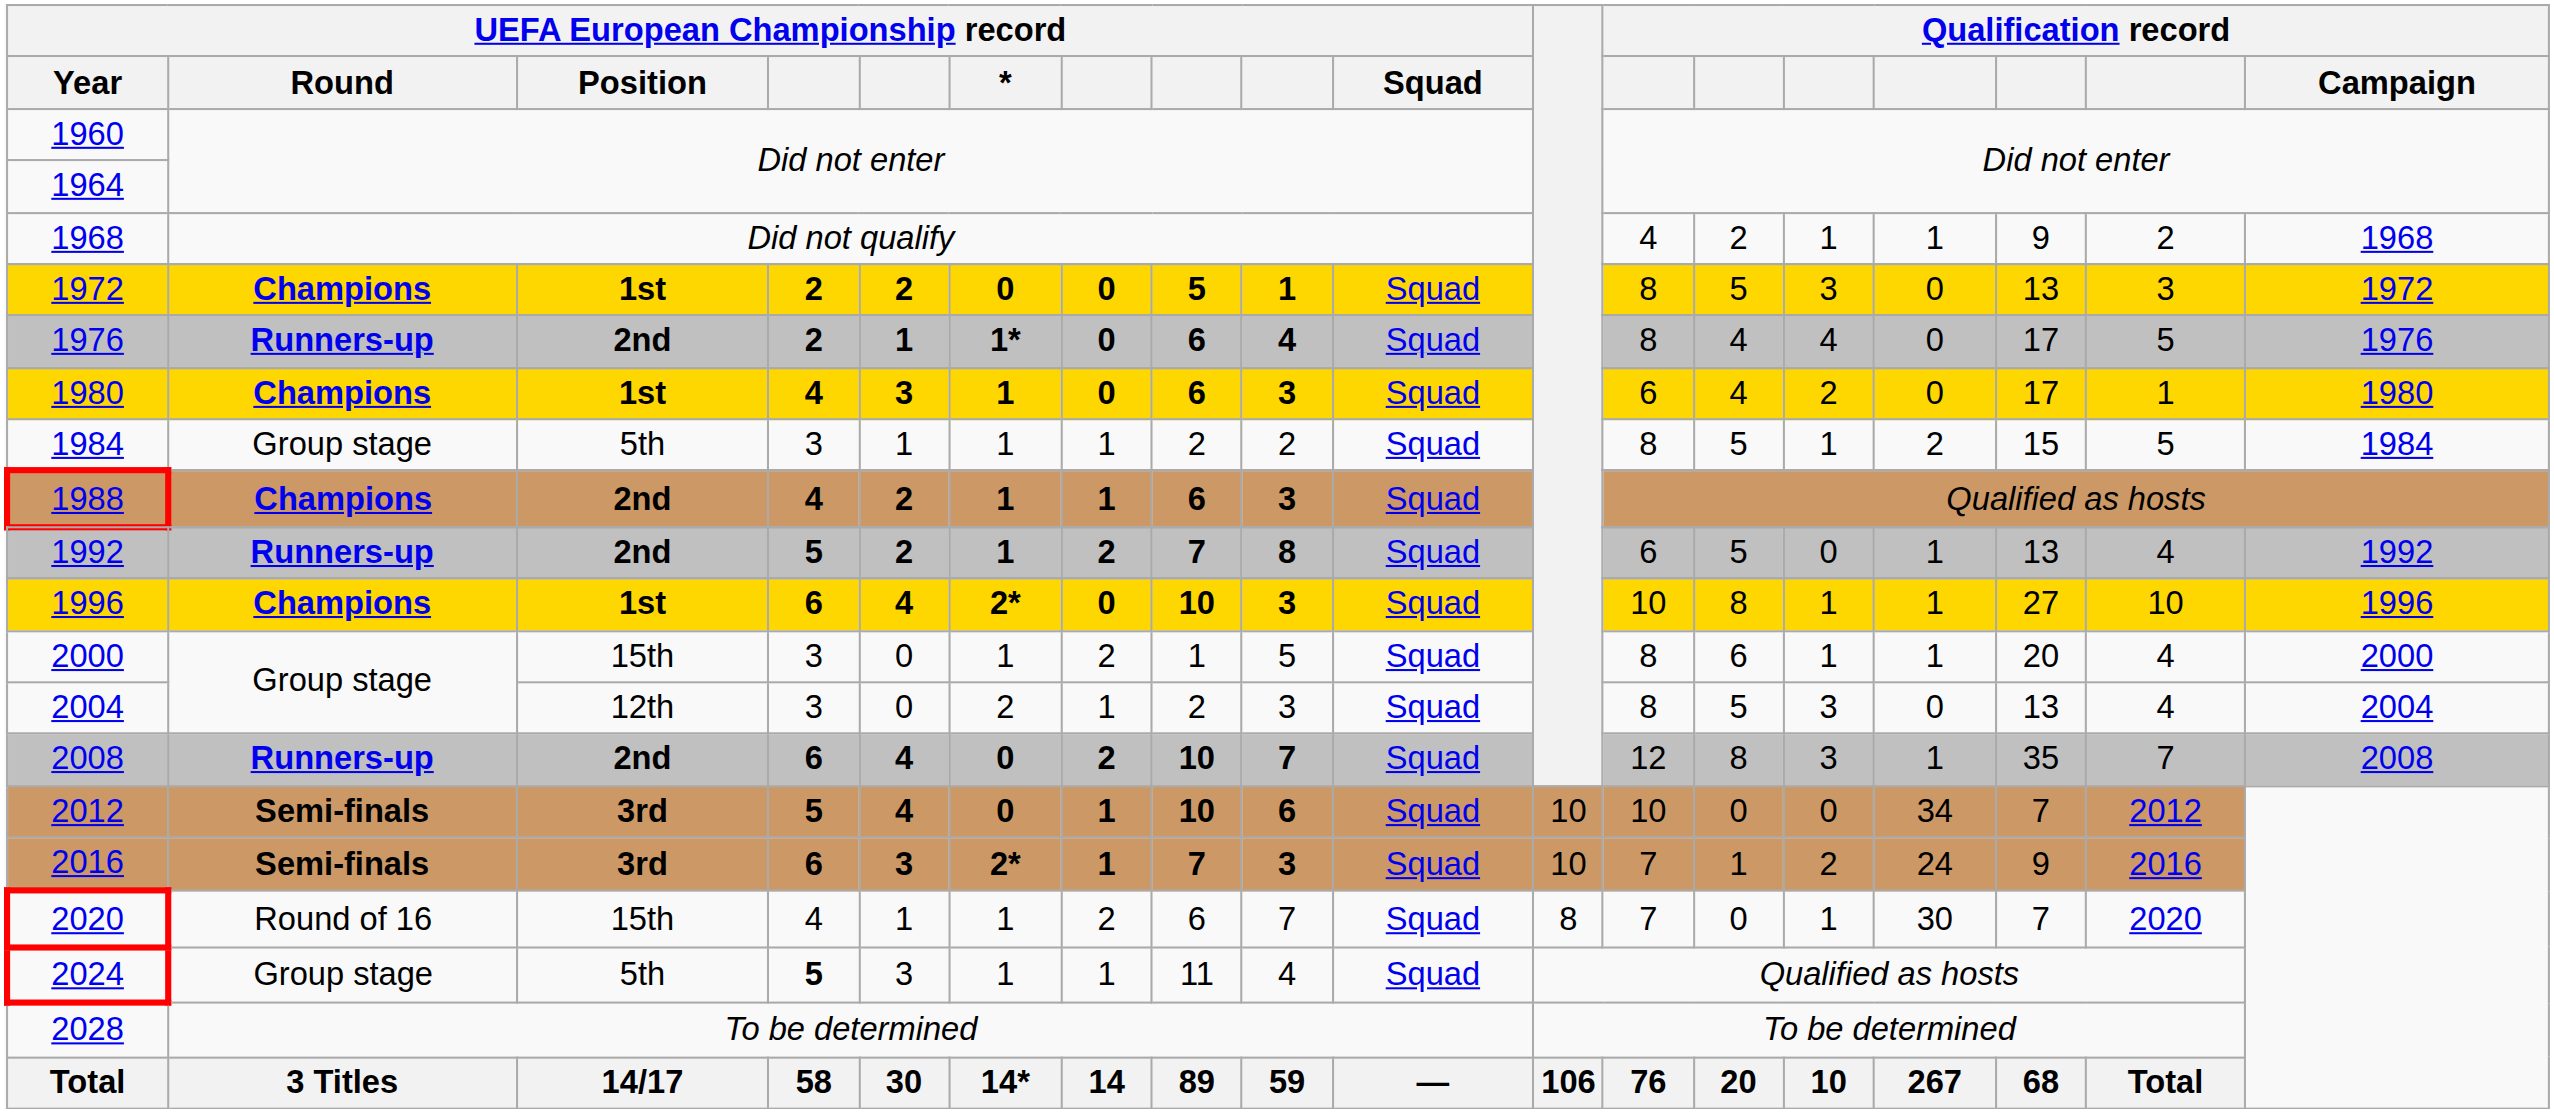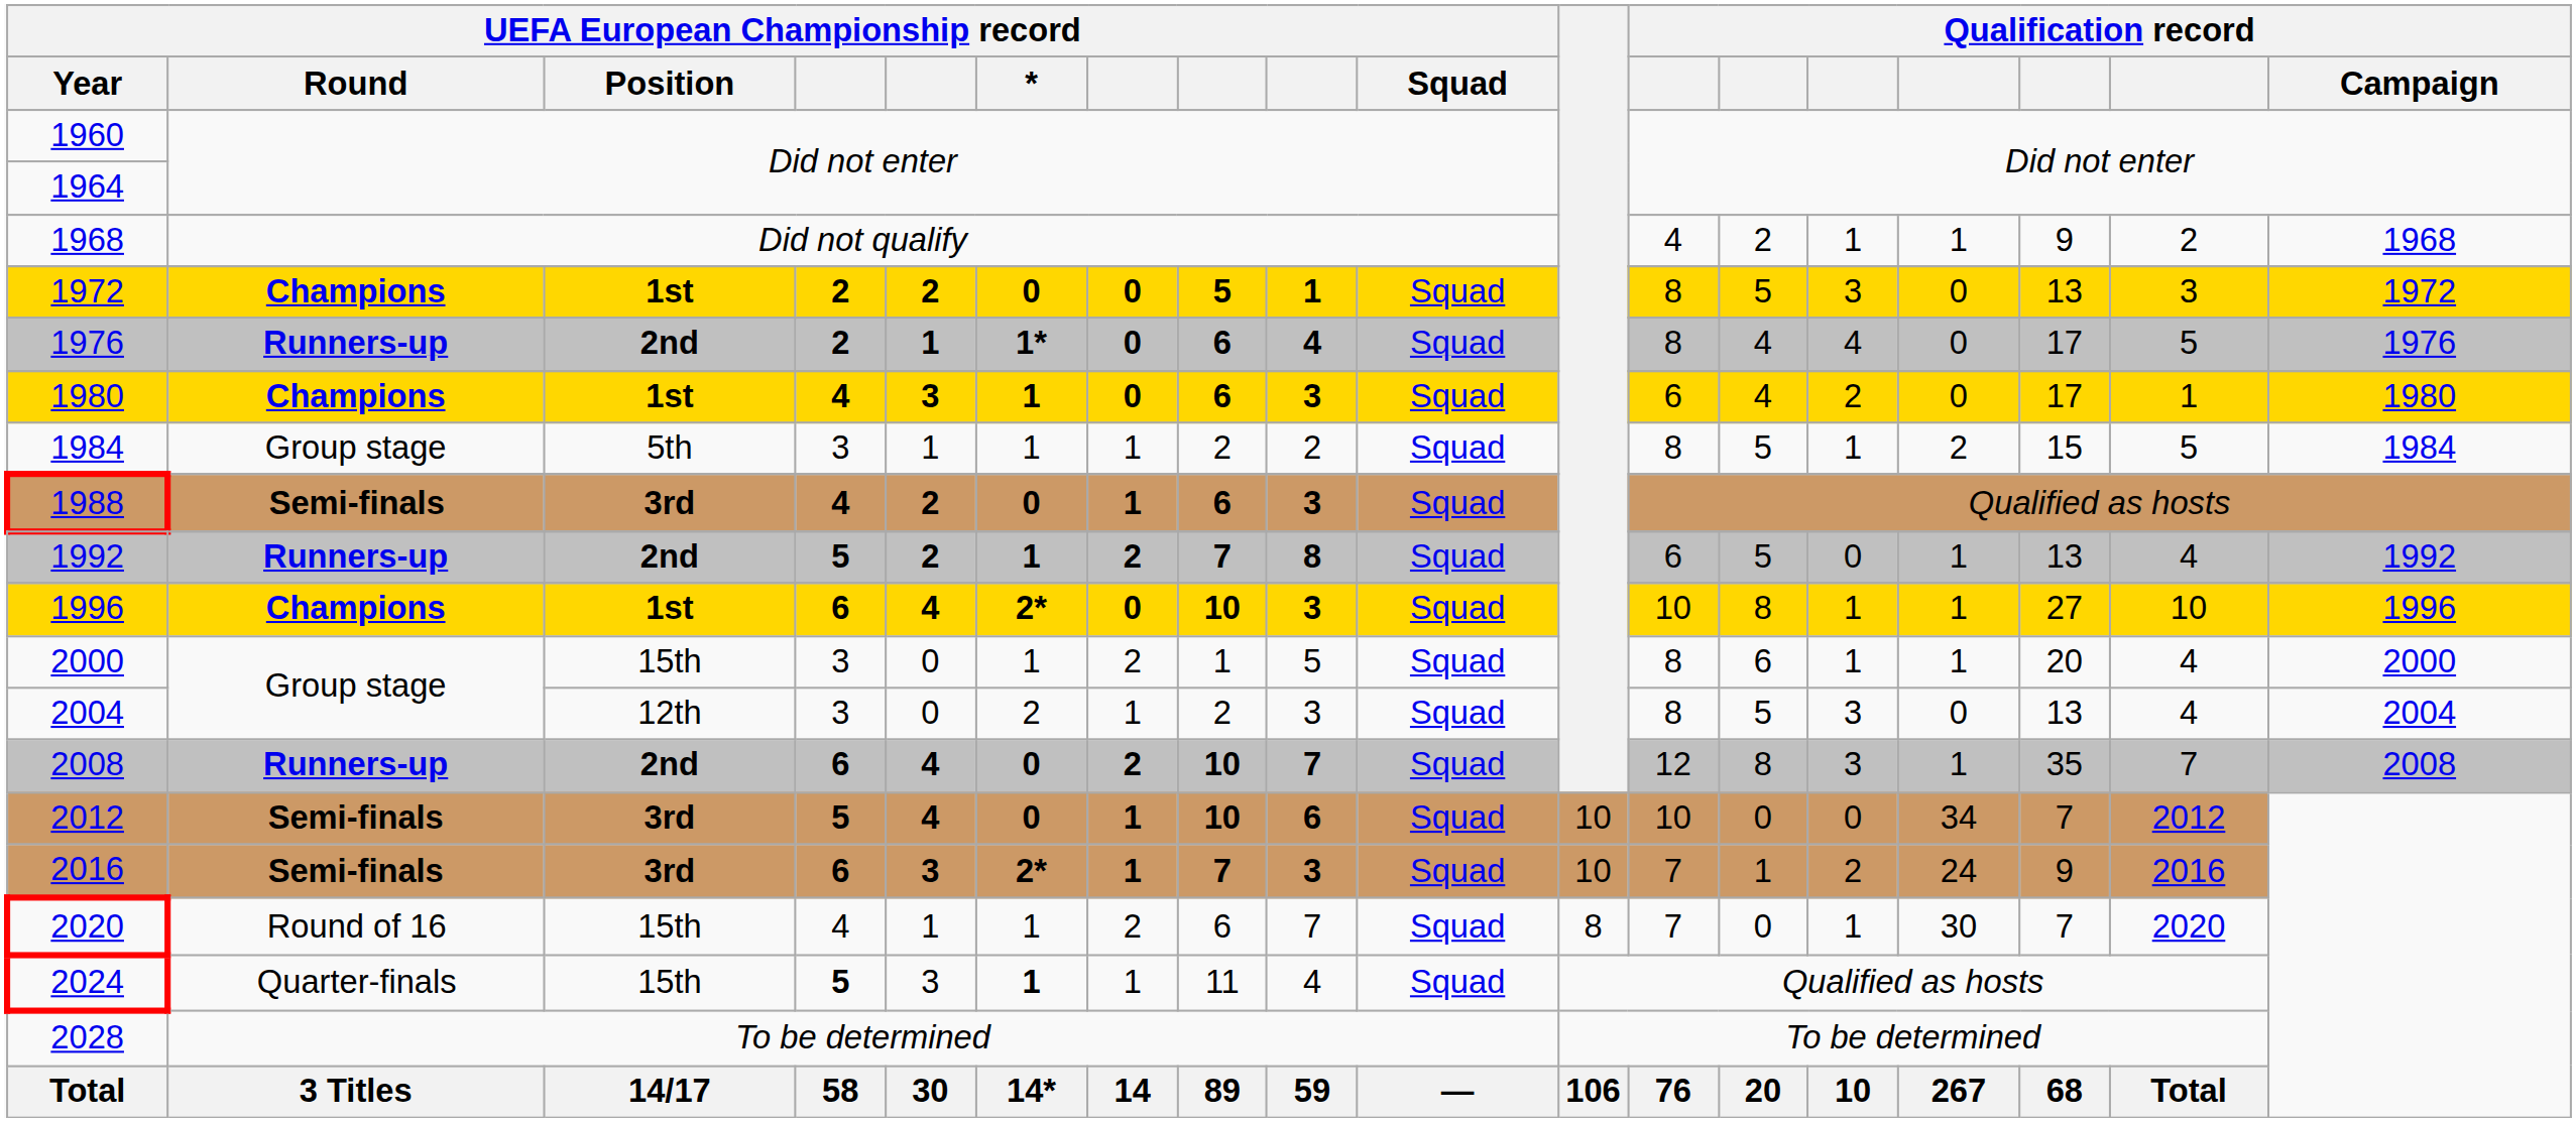 <table class="wikitable" style="text-align: center;">
 <tr>
 <th colspan=10><a href='#'>UEFA European Championship</a> record</th>
 <th width=1% rowspan=21></th>
 <th colspan=7><a href='#'>Qualification</a> record</th>
 </tr>
 <tr>
 <th>Year</th>
 <th>Round</th>
 <th>Position</th>
 <th></th>
 <th></th>
 <th>*</th>
 <th></th>
 <th></th>
 <th></th>
 <th>Squad</th>
 <th></th>
 <th></th>
 <th></th>
 <th></th>
 <th></th>
 <th></th>
 <th>Campaign</th>
 </tr>
 <tr>
 <td> <a href='#'>1960</a></td>
 <td colspan=9 rowspan=2><em>Did not enter</em></td>
 <td colspan=7 rowspan=2><em>Did not enter</em></td>
 </tr>
 <tr>
 <td> <a href='#'>1964</a></td>
 </tr>
 <tr>
 <td> <a href='#'>1968</a></td>
 <td colspan=9><em>Did not qualify</em></td>
 <td>4</td>
 <td>2</td>
 <td>1</td>
 <td>1</td>
 <td>9</td>
 <td>2</td>
 <td><a href='#'>1968</a></td>
 </tr>
 <tr>
 </tr>
 <tr bgcolor=Gold>
 <td> <a href='#'>1972</a></td>
 <td><strong><a href='#'>Champions</a></strong></td>
 <td><strong>1st</strong></td>
 <td><strong>2</strong></td>
 <td><strong>2</strong></td>
 <td><strong>0</strong></td>
 <td><strong>0</strong></td>
 <td><strong>5</strong></td>
 <td><strong>1</strong></td>
 <td><a href='#'>Squad</a></td>
 <td>8</td>
 <td>5</td>
 <td>3</td>
 <td>0</td>
 <td>13</td>
 <td>3</td>
 <td><a href='#'>1972</a></td>
 </tr>
 <tr>
 </tr>
 <tr bgcolor=Silver>
 <td> <a href='#'>1976</a></td>
 <td><strong><a href='#'>Runners-up</a></strong></td>
 <td><strong>2nd</strong></td>
 <td><strong>2</strong></td>
 <td><strong>1</strong></td>
 <td><strong>1*</strong></td>
 <td><strong>0</strong></td>
 <td><strong>6</strong></td>
 <td><strong>4</strong></td>
 <td><a href='#'>Squad</a></td>
 <td>8</td>
 <td>4</td>
 <td>4</td>
 <td>0</td>
 <td>17</td>
 <td>5</td>
 <td><a href='#'>1976</a></td>
 </tr>
 <tr>
 </tr>
 <tr bgcolor=Gold>
 <td> <a href='#'>1980</a></td>
 <td><strong><a href='#'>Champions</a></strong></td>
 <td><strong>1st</strong></td>
 <td><strong>4</strong></td>
 <td><strong>3</strong></td>
 <td><strong>1</strong></td>
 <td><strong>0</strong></td>
 <td><strong>6</strong></td>
 <td><strong>3</strong></td>
 <td><a href='#'>Squad</a></td>
 <td>6</td>
 <td>4</td>
 <td>2</td>
 <td>0</td>
 <td>17</td>
 <td>1</td>
 <td><a href='#'>1980</a></td>
 </tr>
 <tr>
 <td> <a href='#'>1984</a></td>
 <td>Group stage</td>
 <td>5th</td>
 <td>3</td>
 <td>1</td>
 <td>1</td>
 <td>1</td>
 <td>2</td>
 <td>2</td>
 <td><a href='#'>Squad</a></td>
 <td>8</td>
 <td>5</td>
 <td>1</td>
 <td>2</td>
 <td>15</td>
 <td>5</td>
 <td><a href='#'>1984</a></td>
 </tr>
 <tr>
 </tr>
 <tr bgcolor=cc9966>
 <td style="border: 3px solid red"> <a href='#'>1988</a></td>
-<td><strong><a href='#'>Champions</a></strong></td>
-<td><strong>2nd</strong></td>
+<td><strong>Semi-finals</strong></td>
+<td><strong>3rd</strong></td>
 <td><strong>4</strong></td>
 <td><strong>2</strong></td>
-<td><strong>1</strong></td>
+<td><strong>0</strong></td>
 <td><strong>1</strong></td>
 <td><strong>6</strong></td>
 <td><strong>3</strong></td>
 <td><a href='#'>Squad</a></td>
 <td colspan=7><em>Qualified as hosts</em></td>
 </tr>
 <tr>
 </tr>
 <tr bgcolor=Silver>
 <td> <a href='#'>1992</a></td>
 <td><strong><a href='#'>Runners-up</a></strong></td>
 <td><strong>2nd</strong></td>
 <td><strong>5</strong></td>
 <td><strong>2</strong></td>
 <td><strong>1</strong></td>
 <td><strong>2</strong></td>
 <td><strong>7</strong></td>
 <td><strong>8</strong></td>
 <td><a href='#'>Squad</a></td>
 <td>6</td>
 <td>5</td>
 <td>0</td>
 <td>1</td>
 <td>13</td>
 <td>4</td>
 <td><a href='#'>1992</a></td>
 </tr>
 <tr>
 </tr>
 <tr bgcolor=Gold>
 <td> <a href='#'>1996</a></td>
 <td><strong><a href='#'>Champions</a></strong></td>
 <td><strong>1st</strong></td>
 <td><strong>6</strong></td>
 <td><strong>4</strong></td>
 <td><strong>2*</strong></td>
 <td><strong>0</strong></td>
 <td><strong>10</strong></td>
 <td><strong>3</strong></td>
 <td><a href='#'>Squad</a></td>
 <td>10</td>
 <td>8</td>
 <td>1</td>
 <td>1</td>
 <td>27</td>
 <td>10</td>
 <td><a href='#'>1996</a></td>
 </tr>
 <tr>
 <td>  <a href='#'>2000</a></td>
 <td rowspan=2>Group stage</td>
 <td>15th</td>
 <td>3</td>
 <td>0</td>
 <td>1</td>
 <td>2</td>
 <td>1</td>
 <td>5</td>
 <td><a href='#'>Squad</a></td>
 <td>8</td>
 <td>6</td>
 <td>1</td>
 <td>1</td>
 <td>20</td>
 <td>4</td>
 <td><a href='#'>2000</a></td>
 </tr>
 <tr>
 <td> <a href='#'>2004</a></td>
 <td>12th</td>
 <td>3</td>
 <td>0</td>
 <td>2</td>
 <td>1</td>
 <td>2</td>
 <td>3</td>
 <td><a href='#'>Squad</a></td>
 <td>8</td>
 <td>5</td>
 <td>3</td>
 <td>0</td>
 <td>13</td>
 <td>4</td>
 <td><a href='#'>2004</a></td>
 </tr>
 <tr bgcolor=Silver>
 <td>  <a href='#'>2008</a></td>
 <td><strong><a href='#'>Runners-up</a></strong></td>
 <td><strong>2nd</strong></td>
 <td><strong>6</strong></td>
 <td><strong>4</strong></td>
 <td><strong>0</strong></td>
 <td><strong>2</strong></td>
 <td><strong>10</strong></td>
 <td><strong>7</strong></td>
 <td><a href='#'>Squad</a></td>
 <td>12</td>
 <td>8</td>
 <td>3</td>
 <td>1</td>
 <td>35</td>
 <td>7</td>
 <td><a href='#'>2008</a></td>
 </tr>
 <tr bgcolor=cc9966>
 <td>  <a href='#'>2012</a></td>
 <td><strong>Semi-finals</strong></td>
 <td><strong>3rd</strong></td>
 <td><strong>5</strong></td>
 <td><strong>4</strong></td>
 <td><strong>0</strong></td>
 <td><strong>1</strong></td>
 <td><strong>10</strong></td>
 <td><strong>6</strong></td>
 <td><a href='#'>Squad</a></td>
 <td>10</td>
 <td>10</td>
 <td>0</td>
 <td>0</td>
 <td>34</td>
 <td>7</td>
 <td><a href='#'>2012</a></td>
 </tr>
 <tr bgcolor=cc9966>
 <td> <a href='#'>2016</a></td>
 <td><strong>Semi-finals</strong></td>
 <td><strong>3rd</strong></td>
 <td><strong>6</strong></td>
 <td><strong>3</strong></td>
 <td><strong>2*</strong></td>
 <td><strong>1</strong></td>
 <td><strong>7</strong></td>
 <td><strong>3</strong></td>
 <td><a href='#'>Squad</a></td>
 <td>10</td>
 <td>7</td>
 <td>1</td>
 <td>2</td>
 <td>24</td>
 <td>9</td>
 <td><a href='#'>2016</a></td>
 </tr>
 <tr>
 <td style="border: 3px solid red"> <a href='#'>2020</a></td>
 <td>Round of 16</td>
 <td>15th</td>
 <td>4</td>
 <td>1</td>
 <td>1</td>
 <td>2</td>
 <td>6</td>
 <td>7</td>
 <td><a href='#'>Squad</a></td>
 <td>8</td>
 <td>7</td>
 <td>0</td>
 <td>1</td>
 <td>30</td>
 <td>7</td>
 <td><a href='#'>2020</a></td>
 </tr>
 <tr>
 <td style="border: 3px solid red"> <a href='#'>2024</a></td>
-<td>Group stage</td>
-<td>5th</td>
+<td>Quarter-finals</td>
+<td>15th</td>
 <td><strong>5</strong></td>
 <td>3</td>
-<td>1</td>
+<td><strong>1</strong></td>
 <td>1</td>
 <td>11</td>
 <td>4</td>
 <td><a href='#'>Squad</a></td>
 <td colspan=7><em>Qualified as hosts</em></td>
 </tr>
 <tr>
 <td>  <a href='#'>2028</a></td>
 <td colspan=9><em>To be determined</em></td>
 <td colspan=7><em>To be determined</em></td>
 </tr>
 <tr>
 <th>Total</th>
 <th>3 Titles</th>
 <th>14/17</th>
 <th>58</th>
 <th>30</th>
 <th>14*</th>
 <th>14</th>
 <th>89</th>
 <th>59</th>
 <th>—</th>
 <th>106</th>
 <th>76</th>
 <th>20</th>
 <th>10</th>
 <th>267</th>
 <th>68</th>
 <th>Total</th>
 </tr>
 </table>
